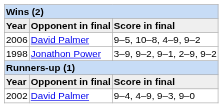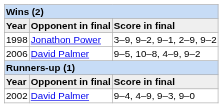 <table cellpadding="2" cellspacing="0" border="1" style="font-size: 95%; border: #aaa solid 1px; border-collapse: collapse;">
 <tr bgcolor="#c7dcf6">
 <td colspan="3"><strong>Wins (2)</strong></td>
 </tr>
 <tr bgcolor="#efefef">
 <td><strong>Year</strong></td>
 <td><strong>Opponent in final</strong></td>
 <td><strong>Score in final</strong></td>
 </tr>
 <tr>
+<td>1998</td>
+<td><a href='#'>Jonathon Power</a></td>
+<td>3–9, 9–2, 9–1, 2–9, 9–2</td>
+</tr>
+<tr>
 <td>2006</td>
 <td><a href='#'>David Palmer</a></td>
 <td>9–5, 10–8, 4–9, 9–2</td>
-</tr>
-<tr>
-<td>1998</td>
-<td><a href='#'>Jonathon Power</a></td>
-<td>3–9, 9–2, 9–1, 2–9, 9–2</td>
 </tr>
 <tr bgcolor="#c7dcf6">
 <td colspan="3"><strong>Runners-up (1)</strong></td>
 </tr>
 <tr bgcolor="#efefef">
 <td><strong>Year</strong></td>
 <td><strong>Opponent in final</strong></td>
 <td><strong>Score in final</strong></td>
 </tr>
 <tr>
 <td>2002</td>
 <td><a href='#'>David Palmer</a></td>
 <td>9–4, 4–9, 9–3, 9–0</td>
 </tr>
 </table>
